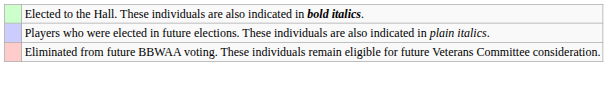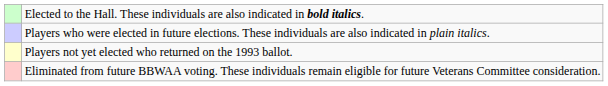 <table class="wikitable">
 <tr>
 <td bgcolor="#ccffcc">    </td>
 <td>Elected to the Hall. These individuals are also indicated in <strong><em>bold italics</em></strong>.</td>
 </tr>
 <tr>
 <td bgcolor="#ccccff">    </td>
 <td>Players who were elected in future elections. These individuals are also indicated in <em>plain italics</em>.</td>
 </tr>
 <tr>
+<td bgcolor="#ffffcc">    </td>
+<td>Players not yet elected who returned on the 1993 ballot.</td>
+</tr>
+<tr>
 <td bgcolor="#ffcccc">    </td>
 <td>Eliminated from future BBWAA voting. These individuals remain eligible for future Veterans Committee consideration.</td>
 </tr>
 </table>
